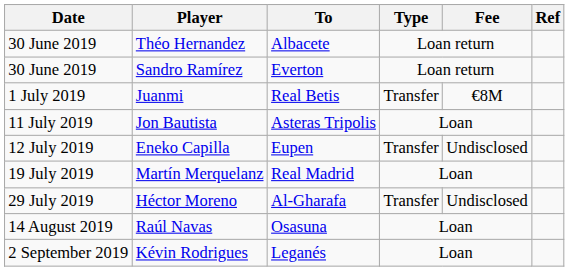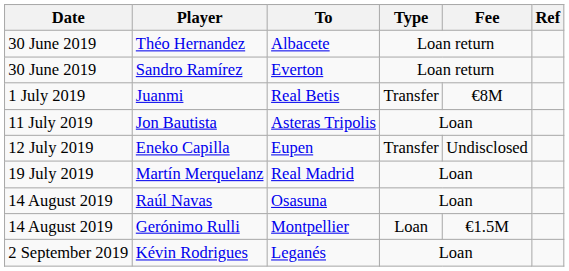 <table class="wikitable">
 <tr>
 <th>Date</th>
 <th>Player</th>
 <th>To</th>
 <th>Type</th>
 <th>Fee</th>
 <th>Ref</th>
 </tr>
 <tr>
 <td>30 June 2019</td>
 <td> <a href='#'>Théo Hernandez</a></td>
 <td><a href='#'>Albacete</a></td>
 <td style="text-align:center;" colspan="2">Loan return</td>
 <td align=center></td>
 </tr>
 <tr>
 <td>30 June 2019</td>
 <td> <a href='#'>Sandro Ramírez</a></td>
 <td> <a href='#'>Everton</a></td>
 <td style="text-align:center;" colspan="2">Loan return</td>
 <td align=center></td>
 </tr>
 <tr>
 <td>1 July 2019</td>
 <td> <a href='#'>Juanmi</a></td>
 <td><a href='#'>Real Betis</a></td>
 <td align=center>Transfer</td>
 <td align=center>€8M</td>
 <td align=center></td>
 </tr>
 <tr>
 <td>11 July 2019</td>
 <td> <a href='#'>Jon Bautista</a></td>
 <td> <a href='#'>Asteras Tripolis</a></td>
 <td style="text-align:center;" colspan="2">Loan</td>
 <td align=center></td>
 </tr>
 <tr>
 <td>12 July 2019</td>
 <td> <a href='#'>Eneko Capilla</a></td>
 <td> <a href='#'>Eupen</a></td>
 <td align=center>Transfer</td>
 <td align=center>Undisclosed</td>
 <td align=center></td>
 </tr>
 <tr>
 <td>19 July 2019</td>
 <td> <a href='#'>Martín Merquelanz</a></td>
 <td><a href='#'>Real Madrid</a></td>
 <td style="text-align:center;" colspan="2">Loan</td>
 <td align=center></td>
 </tr>
 <tr>
-<td>29 July 2019</td>
-<td> <a href='#'>Héctor Moreno</a></td>
-<td> <a href='#'>Al-Gharafa</a></td>
-<td align=center>Transfer</td>
-<td align=center>Undisclosed</td>
+<td>14 August 2019</td>
+<td> <a href='#'>Raúl Navas</a></td>
+<td><a href='#'>Osasuna</a></td>
+<td style="text-align:center;" colspan="2">Loan</td>
 <td align=center></td>
 </tr>
 <tr>
 <td>14 August 2019</td>
-<td> <a href='#'>Raúl Navas</a></td>
-<td><a href='#'>Osasuna</a></td>
-<td style="text-align:center;" colspan="2">Loan</td>
+<td> <a href='#'>Gerónimo Rulli</a></td>
+<td> <a href='#'>Montpellier</a></td>
+<td align=center>Loan</td>
+<td align=center>€1.5M</td>
 <td align=center></td>
 </tr>
 <tr>
 <td>2 September 2019</td>
 <td> <a href='#'>Kévin Rodrigues</a></td>
 <td><a href='#'>Leganés</a></td>
 <td style="text-align:center;" colspan="2">Loan</td>
 <td align=center></td>
 </tr>
 </table>
